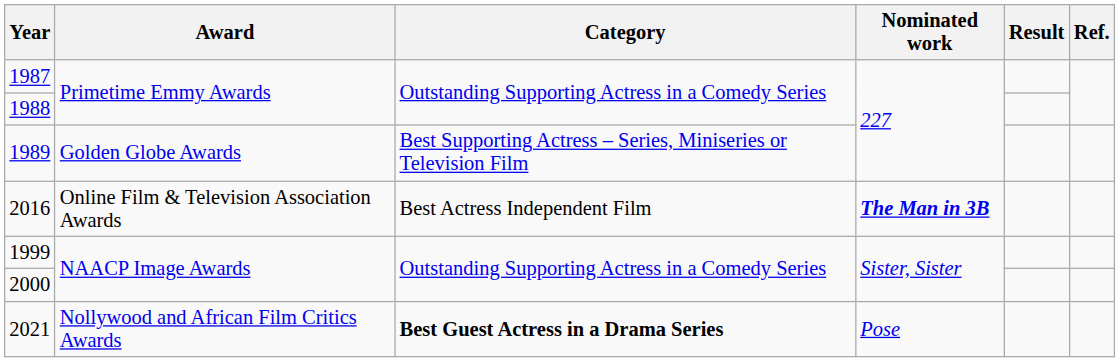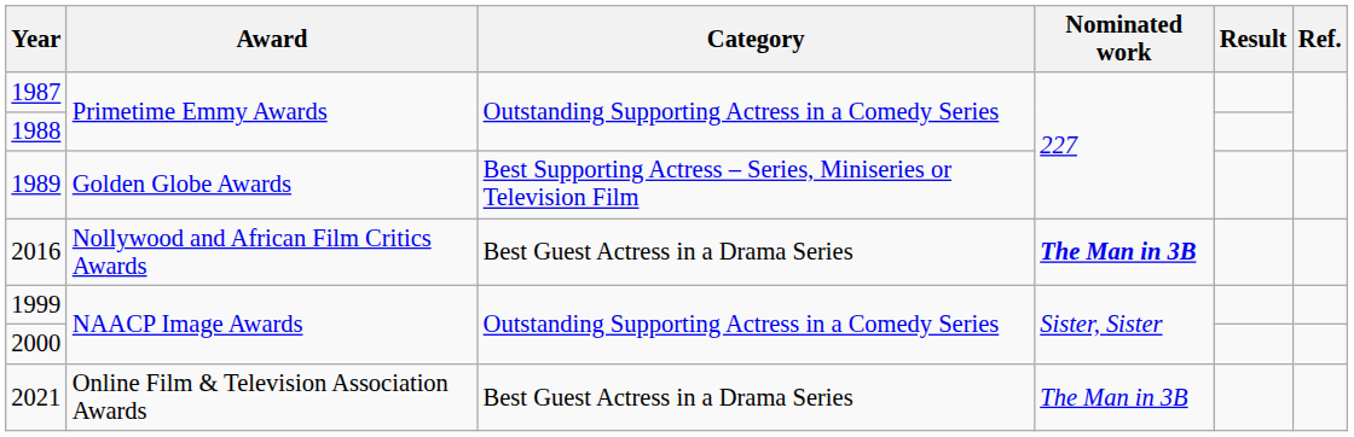 <table class="wikitable sortable">
 <tr>
 <th>Year</th>
 <th>Award</th>
 <th>Category</th>
 <th>Nominated work</th>
 <th>Result</th>
 <th>Ref.</th>
 </tr>
 <tr>
 <td align="center"><a href='#'>1987</a></td>
 <td rowspan="2"><a href='#'>Primetime Emmy Awards</a></td>
 <td rowspan="2"><a href='#'>Outstanding Supporting Actress in a Comedy Series</a></td>
 <td rowspan="3"><em><a href='#'>227</a></em></td>
 <td></td>
 <td align="center" rowspan="2"> <br></td>
 </tr>
 <tr>
 <td align="center"><a href='#'>1988</a></td>
 <td></td>
 </tr>
 <tr>
 <td align="center"><a href='#'>1989</a></td>
 <td><a href='#'>Golden Globe Awards</a></td>
 <td><a href='#'>Best Supporting Actress – Series, Miniseries or Television Film</a></td>
 <td></td>
 <td align="center"></td>
 </tr>
 <tr>
 <td align="center">2016</td>
-<td>Online Film & Television Association Awards</td>
-<td>Best Actress Independent Film</td>
+<td><a href='#'>Nollywood and African Film Critics Awards</a></td>
+<td>Best Guest Actress in a Drama Series</td>
 <td><strong><em><a href='#'>The Man in 3B</a></em></strong></td>
 <td></td>
 <td align="center"></td>
 </tr>
 <tr>
 <td align="center">1999</td>
 <td rowspan="2"><a href='#'>NAACP Image Awards</a></td>
 <td rowspan="2"><a href='#'>Outstanding Supporting Actress in a Comedy Series</a></td>
 <td rowspan="2"><em><a href='#'>Sister, Sister</a></em></td>
 <td></td>
 <td align="center"></td>
 </tr>
 <tr>
 <td align="center">2000</td>
 <td></td>
 <td align="center"></td>
 </tr>
 <tr>
 <td align="center">2021</td>
-<td><a href='#'>Nollywood and African Film Critics Awards</a></td>
-<td><strong>Best Guest Actress in a Drama Series</strong></td>
-<td><em><a href='#'>Pose</a></em></td>
+<td>Online Film & Television Association Awards</td>
+<td>Best Guest Actress in a Drama Series</td>
+<td><em><a href='#'>The Man in 3B</a></em></td>
 <td></td>
 <td align="center"></td>
 </tr>
 </table>
